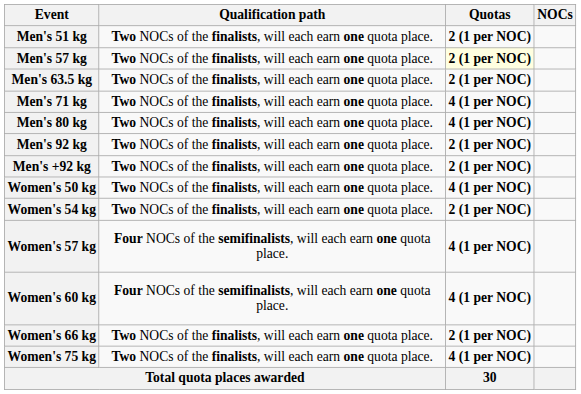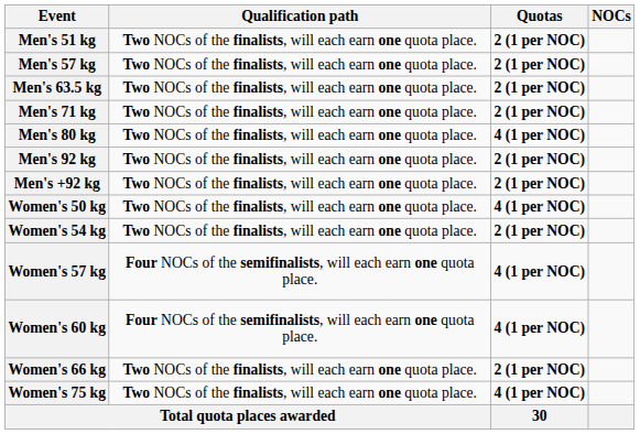 <table class="wikitable sortable" align="center">
 <tr>
 <th>Event</th>
 <th width=400>Qualification path</th>
 <th>Quotas</th>
 <th>NOCs</th>
 </tr>
 <tr>
 <th>Men's 51 kg</th>
 <td align=center><strong>Two</strong> NOCs of the <strong>finalists</strong>, will each earn <strong>one</strong> quota place.</td>
 <td align=center><strong>2 (1 per NOC)</strong></td>
 <td><br></td>
 </tr>
 <tr>
 <th>Men's 57 kg</th>
 <td align=center><strong>Two</strong> NOCs of the <strong>finalists</strong>, will each earn <strong>one</strong> quota place.</td>
-<td align=center style="background: lightyellow;"><strong>2 (1 per NOC)</strong></td>
+<td align=center><strong>2 (1 per NOC)</strong></td>
 <td><br></td>
 </tr>
 <tr>
 <th>Men's 63.5 kg</th>
 <td align=center><strong>Two</strong> NOCs of the <strong>finalists</strong>, will each earn <strong>one</strong> quota place.</td>
 <td align=center><strong>2 (1 per NOC)</strong></td>
 <td><br></td>
 </tr>
 <tr>
 <th>Men's 71 kg</th>
 <td align=center><strong>Two</strong> NOCs of the <strong>finalists</strong>, will each earn <strong>one</strong> quota place.</td>
-<td align=center><strong>4 (1 per NOC)</strong></td>
+<td align=center><strong>2 (1 per NOC)</strong></td>
 <td><br></td>
 </tr>
 <tr>
 <th>Men's 80 kg</th>
 <td align=center><strong>Two</strong> NOCs of the <strong>finalists</strong>, will each earn <strong>one</strong> quota place.</td>
 <td align=center><strong>4 (1 per NOC)</strong></td>
 <td><br></td>
 </tr>
 <tr>
 <th>Men's 92 kg</th>
 <td align=center><strong>Two</strong> NOCs of the <strong>finalists</strong>, will each earn <strong>one</strong> quota place.</td>
 <td align=center><strong>2 (1 per NOC)</strong></td>
 <td><br></td>
 </tr>
 <tr>
 <th>Men's +92 kg</th>
 <td align=center><strong>Two</strong> NOCs of the <strong>finalists</strong>, will each earn <strong>one</strong> quota place.</td>
 <td align=center><strong>2 (1 per NOC)</strong></td>
 <td><br></td>
 </tr>
 <tr>
 <th>Women's 50 kg</th>
 <td align=center><strong>Two</strong> NOCs of the <strong>finalists</strong>, will each earn <strong>one</strong> quota place.</td>
 <td align=center><strong>4 (1 per NOC)</strong></td>
 <td><br></td>
 </tr>
 <tr>
 <th>Women's 54 kg</th>
 <td align=center><strong>Two</strong> NOCs of the <strong>finalists</strong>, will each earn <strong>one</strong> quota place.</td>
 <td align=center><strong>2 (1 per NOC)</strong></td>
 <td><br></td>
 </tr>
 <tr>
 <th>Women's 57 kg</th>
 <td align=center><strong>Four</strong> NOCs of the <strong>semifinalists</strong>, will each earn <strong>one</strong> quota place.</td>
 <td align=center><strong>4 (1 per NOC)</strong></td>
 <td><br><br><br></td>
 </tr>
 <tr>
 <th>Women's 60 kg</th>
 <td align=center><strong>Four</strong> NOCs of the <strong>semifinalists</strong>, will each earn <strong>one</strong> quota place.</td>
 <td align=center><strong>4 (1 per NOC)</strong></td>
 <td><br><br><br></td>
 </tr>
 <tr>
 <th>Women's 66 kg</th>
 <td align=center><strong>Two</strong> NOCs of the <strong>finalists</strong>, will each earn <strong>one</strong> quota place.</td>
 <td align=center><strong>2 (1 per NOC)</strong></td>
 <td><br></td>
 </tr>
 <tr>
 <th>Women's 75 kg</th>
 <td align=center><strong>Two</strong> NOCs of the <strong>finalists</strong>, will each earn <strong>one</strong> quota place.</td>
 <td align=center><strong>4 (1 per NOC)</strong></td>
 <td><br></td>
 </tr>
 <tr>
 <th colspan="2">Total quota places awarded</th>
 <th align=center><strong>30</strong></th>
 <th></th>
 </tr>
 </table>
